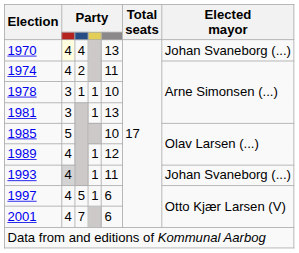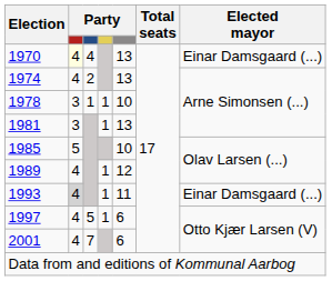 <table class="wikitable">
 <tr>
 <th rowspan=2>Election</th>
 <th colspan=4>Party</th>
 <th rowspan=2>Total<br>seats</th>
 <th rowspan=2>Elected<br>mayor</th>
 </tr>
 <tr>
 <td style="background:#B5211D;"><strong><a href='#'></a></strong></td>
 <td style="background:#254C85;"><strong><a href='#'></a></strong></td>
 <td style="background:#E3CF57;"><strong><a href='#'></a></strong></td>
 <td style="background:#8B8989;"><strong></strong></td>
 </tr>
 <tr>
 <td><a href='#'>1970</a></td>
 <td style="background: lightyellow;">4</td>
 <td>4</td>
 <td style="background:#CDC9C9;" rowspan=2></td>
 <td>13</td>
 <td rowspan=9>17</td>
-<td>Johan Svaneborg (...)</td>
+<td>Einar Damsgaard (...)</td>
 </tr>
 <tr>
 <td><a href='#'>1974</a></td>
 <td>4</td>
 <td>2</td>
-<td>11</td>
+<td>13</td>
 <td rowspan=3>Arne Simonsen (...)</td>
 </tr>
 <tr>
 <td><a href='#'>1978</a></td>
 <td>3</td>
 <td>1</td>
 <td>1</td>
 <td>10</td>
 </tr>
 <tr>
 <td><a href='#'>1981</a></td>
 <td>3</td>
 <td style="background:#CDC9C9;" rowspan=4></td>
 <td>1</td>
 <td>13</td>
 </tr>
 <tr>
 <td><a href='#'>1985</a></td>
 <td>5</td>
 <td style="background:#CDC9C9;"></td>
 <td>10</td>
 <td rowspan=2>Olav Larsen (...)</td>
 </tr>
 <tr>
 <td><a href='#'>1989</a></td>
 <td>4</td>
 <td>1</td>
 <td>12</td>
 </tr>
 <tr>
 <td><a href='#'>1993</a></td>
 <td style="background: lightgrey;">4</td>
 <td>1</td>
 <td>11</td>
-<td>Johan Svaneborg (...)</td>
+<td>Einar Damsgaard (...)</td>
 </tr>
 <tr>
 <td><a href='#'>1997</a></td>
 <td>4</td>
 <td>5</td>
 <td>1</td>
 <td>6</td>
 <td rowspan=2>Otto Kjær Larsen (V)</td>
 </tr>
 <tr>
 <td><a href='#'>2001</a></td>
 <td>4</td>
 <td>7</td>
 <td style="background:#CDC9C9;"></td>
 <td>6</td>
 </tr>
 <tr>
 <td colspan=14>Data from  and editions of <em>Kommunal Aarbog</em></td>
 </tr>
 </table>
